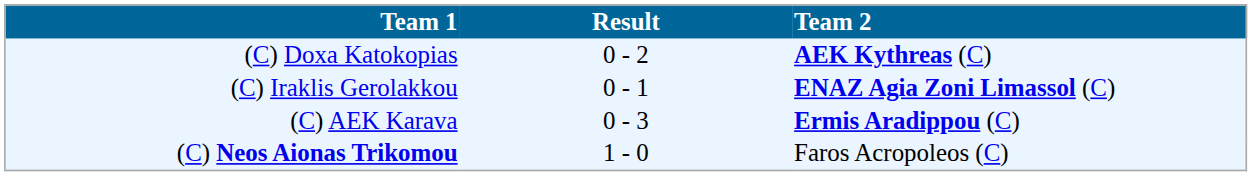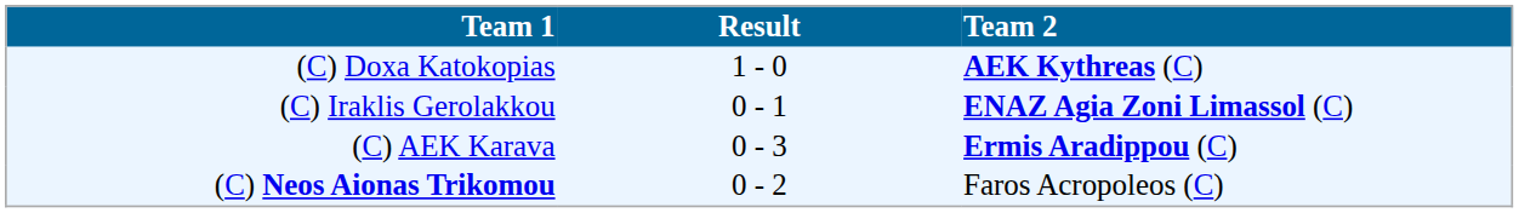 <table cellspacing="0" style="background: #EBF5FF; border: 1px #aaa solid; border-collapse: collapse; font-size: 95%;" width=60%>
 <tr bgcolor=#006699 style="color:white;">
 <th width=30% align="right">Team 1</th>
 <th width=22% align="center">Result</th>
 <th width=30% align="left">Team 2</th>
 </tr>
 <tr>
 <td align=right>(<a href='#'>C</a>) <a href='#'>Doxa Katokopias</a></td>
-<td align=center>0 - 2</td>
+<td align=center>1 - 0</td>
 <td align=left><strong><a href='#'>AEK Kythreas</a></strong> (<a href='#'>C</a>)</td>
 </tr>
 <tr>
 <td align=right>(<a href='#'>C</a>) <a href='#'>Iraklis Gerolakkou</a></td>
 <td align=center>0 - 1</td>
 <td align=left><strong><a href='#'>ENAZ Agia Zoni Limassol</a></strong> (<a href='#'>C</a>)</td>
 </tr>
 <tr>
 <td align=right>(<a href='#'>C</a>) <a href='#'>AEK Karava</a></td>
 <td align=center>0 - 3</td>
 <td align=left><strong><a href='#'>Ermis Aradippou</a></strong> (<a href='#'>C</a>)</td>
 </tr>
 <tr>
 <td align=right>(<a href='#'>C</a>) <strong><a href='#'>Neos Aionas Trikomou</a></strong></td>
-<td align=center>1 - 0</td>
+<td align=center>0 - 2</td>
 <td align=left>Faros Acropoleos (<a href='#'>C</a>)</td>
 </tr>
 <tr>
 </tr>
 </table>
